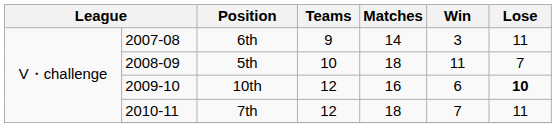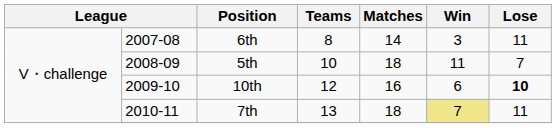 <table class="wikitable" border="1">
 <tr>
 <th width=200 colspan=2>League</th>
 <th width=100>Position</th>
 <th width=60 align=center>Teams</th>
 <th width=60>Matches</th>
 <th width=60>Win</th>
 <th width=60>Lose</th>
 </tr>
 <tr>
 <td align=center rowspan=10>V・challenge</td>
 <td>2007-08</td>
 <td align=center>6th</td>
-<td align=center>9</td>
+<td align=center>8</td>
 <td align=center>14</td>
 <td align=center>3</td>
 <td align=center>11</td>
 </tr>
 <tr>
 <td>2008-09</td>
 <td align=center>5th</td>
 <td align=center>10</td>
 <td align=center>18</td>
 <td align=center>11</td>
 <td align=center>7</td>
 </tr>
 <tr>
 <td>2009-10</td>
 <td align=center>10th</td>
 <td align=center>12</td>
 <td align=center>16</td>
 <td align=center>6</td>
 <td align=center><strong>10</strong></td>
 </tr>
 <tr>
 <td>2010-11</td>
 <td align=center>7th</td>
-<td align=center>12</td>
+<td align=center>13</td>
 <td align=center>18</td>
-<td align=center>7</td>
+<td align=center style="background: khaki;">7</td>
 <td align=center>11</td>
 </tr>
 <tr>
 </tr>
 </table>
